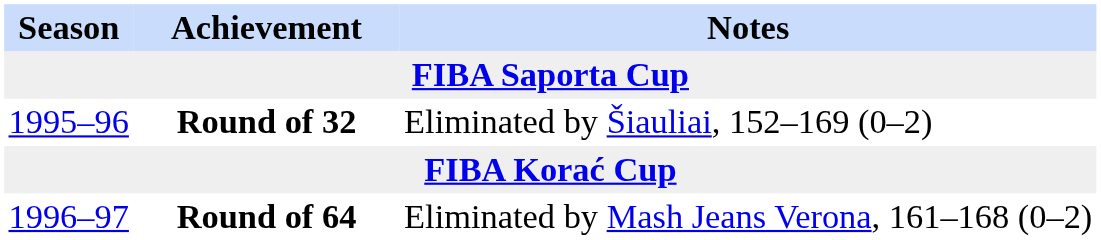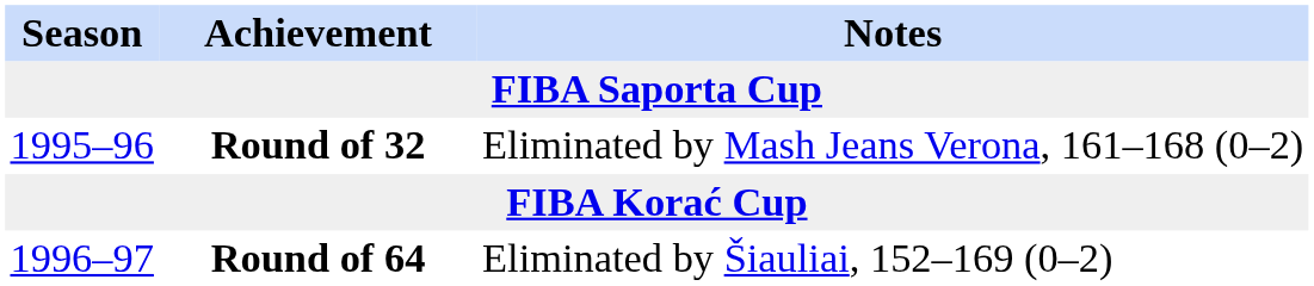 <table class="toccolours" border="0" cellpadding="2" cellspacing="0" align="left" style="margin:0.5em;">
 <tr bgcolor=#CADCFB>
 <th>Season</th>
 <th style="width:120px;">Achievement</th>
 <th>Notes</th>
 </tr>
 <tr>
 <th colspan="4" bgcolor=#EFEFEF><a href='#'>FIBA Saporta Cup</a></th>
 </tr>
 <tr>
 <td align="center"><a href='#'>1995–96</a></td>
 <td align="center"><strong>Round of 32</strong></td>
-<td align="left">Eliminated by <a href='#'>Šiauliai</a>, 152–169 (0–2)</td>
+<td align="left">Eliminated by <a href='#'>Mash Jeans Verona</a>, 161–168 (0–2)</td>
 </tr>
 <tr>
 <th colspan="4" bgcolor=#EFEFEF><a href='#'>FIBA Korać Cup</a></th>
 </tr>
 <tr>
 <td align="center"><a href='#'>1996–97</a></td>
 <td align="center"><strong>Round of 64</strong></td>
-<td align="left">Eliminated by <a href='#'>Mash Jeans Verona</a>, 161–168 (0–2)</td>
+<td align="left">Eliminated by <a href='#'>Šiauliai</a>, 152–169 (0–2)</td>
 </tr>
 <tr>
 </tr>
 </table>
